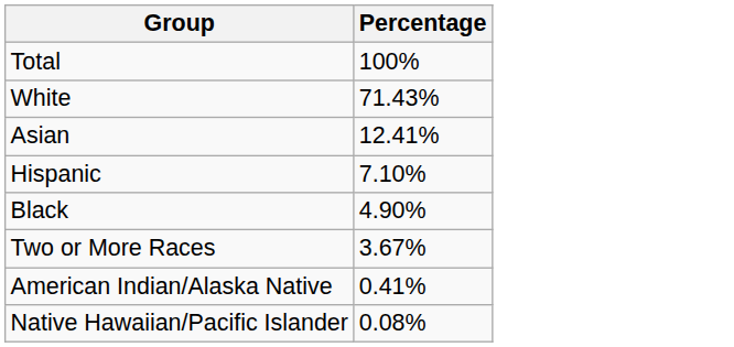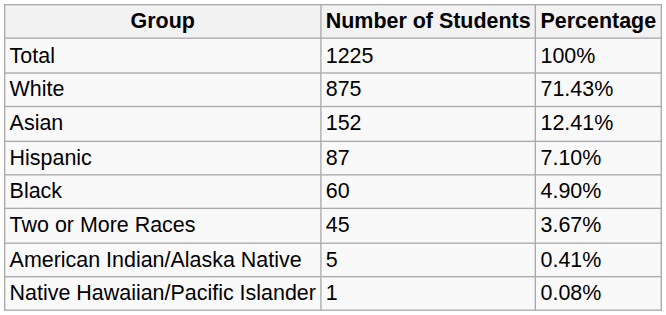 <table class="wikitable">
 <tr>
 <th>Group</th>
+<th>Number of Students</th>
 <th>Percentage</th>
 </tr>
 <tr>
 <td>Total</td>
+<td>1225</td>
 <td>100%</td>
 </tr>
 <tr>
 <td>White</td>
+<td>875</td>
 <td>71.43%</td>
 </tr>
 <tr>
 <td>Asian</td>
+<td>152</td>
 <td>12.41%</td>
 </tr>
 <tr>
 <td>Hispanic</td>
+<td>87</td>
 <td>7.10%</td>
 </tr>
 <tr>
 <td>Black</td>
+<td>60</td>
 <td>4.90%</td>
 </tr>
 <tr>
 <td>Two or More Races</td>
+<td>45</td>
 <td>3.67%</td>
 </tr>
 <tr>
 <td>American Indian/Alaska Native</td>
+<td>5</td>
 <td>0.41%</td>
 </tr>
 <tr>
 <td>Native Hawaiian/Pacific Islander</td>
+<td>1</td>
 <td>0.08%</td>
 </tr>
 </table>
